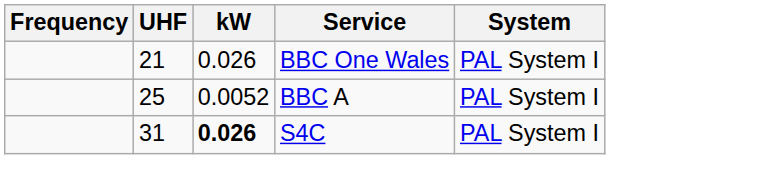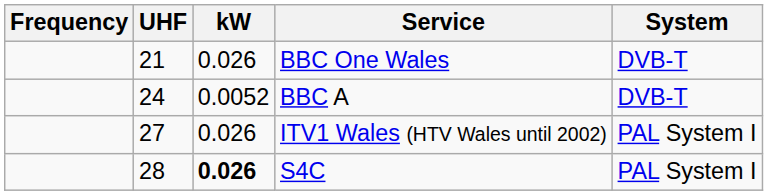 <table class="wikitable sortable">
 <tr>
 <th>Frequency</th>
 <th>UHF</th>
 <th>kW</th>
 <th>Service</th>
 <th>System</th>
 </tr>
 <tr>
 <td></td>
 <td>21</td>
 <td>0.026</td>
 <td><a href='#'>BBC One Wales</a></td>
+<td><a href='#'>DVB-T</a></td>
+</tr>
+<tr>
+<td></td>
+<td>24</td>
+<td>0.0052</td>
+<td><a href='#'>BBC</a> A</td>
+<td><a href='#'>DVB-T</a></td>
+</tr>
+<tr>
+<td></td>
+<td>27</td>
+<td>0.026</td>
+<td><a href='#'>ITV1 Wales</a> <small>(HTV Wales until 2002)</small></td>
 <td><a href='#'>PAL</a> System I</td>
 </tr>
 <tr>
 <td></td>
-<td>25</td>
-<td>0.0052</td>
-<td><a href='#'>BBC</a> A</td>
-<td><a href='#'>PAL</a> System I</td>
-</tr>
-<tr>
-<td></td>
-<td>31</td>
+<td>28</td>
 <td><strong>0.026</strong></td>
 <td><a href='#'>S4C</a></td>
 <td><a href='#'>PAL</a> System I</td>
 </tr>
 </table>
